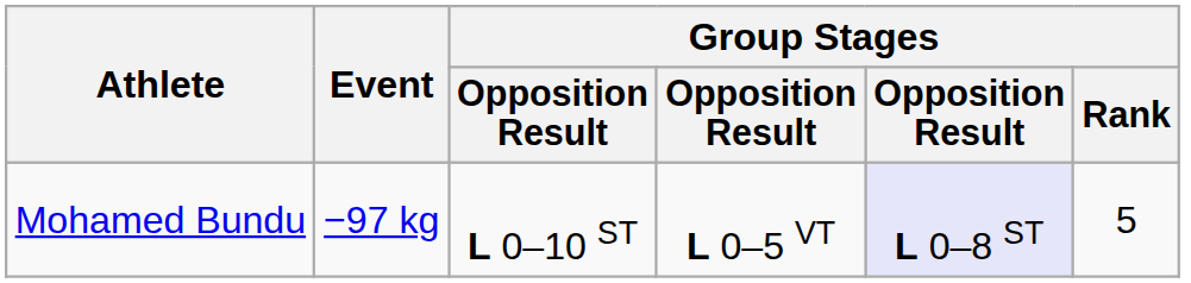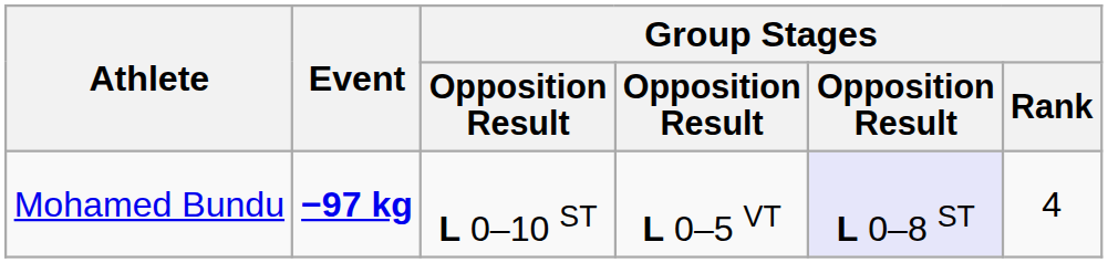 <table class="wikitable" style="font-size:90%">
 <tr>
 <th rowspan=2>Athlete</th>
 <th rowspan=2>Event</th>
 <th colspan=4>Group Stages</th>
 </tr>
 <tr style="font-size:95%">
 <th>Opposition<br>Result</th>
 <th>Opposition<br>Result</th>
 <th>Opposition<br>Result</th>
 <th>Rank</th>
 </tr>
 <tr align=center>
 <td align=left><a href='#'>Mohamed Bundu</a></td>
-<td align=left><a href='#'>−97 kg</a></td>
+<td align=left><strong><a href='#'>−97 kg</a></strong></td>
 <td><br><strong>L</strong> 0–10 <sup>ST</sup></td>
 <td><br><strong>L</strong> 0–5 <sup>VT</sup></td>
 <td style="background: lavender;"><br><strong>L</strong> 0–8 <sup>ST</sup></td>
-<td>5</td>
+<td>4</td>
 </tr>
 </table>
